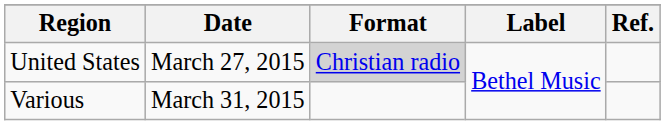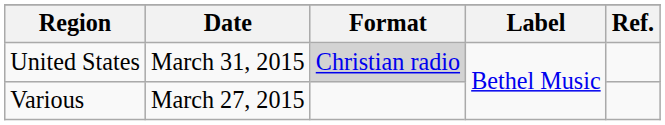 <table class="wikitable plainrowheaders">
 <tr>
 </tr>
 <tr>
 <th scope="col">Region</th>
 <th scope="col">Date</th>
 <th scope="col">Format</th>
 <th scope="col">Label</th>
 <th scope="col">Ref.</th>
 </tr>
 <tr>
 <td>United States</td>
-<td>March 27, 2015</td>
+<td>March 31, 2015</td>
 <td style="background: lightgrey;"><a href='#'>Christian radio</a></td>
 <td rowspan="2"><a href='#'>Bethel Music</a></td>
 <td></td>
 </tr>
 <tr>
 <td>Various</td>
-<td>March 31, 2015</td>
+<td>March 27, 2015</td>
 <td></td>
 <td></td>
 </tr>
 </table>
